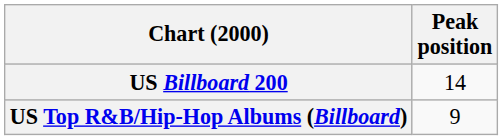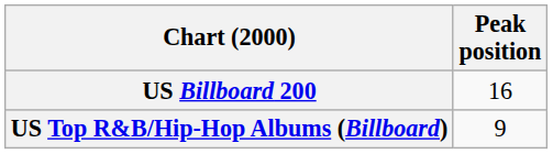 <table class="wikitable sortable plainrowheaders" style="text-align:center">
 <tr>
 <th scope="col">Chart (2000)</th>
 <th scope="col">Peak<br> position</th>
 </tr>
 <tr>
 <th scope="row">US <a href='#'><em>Billboard</em> 200</a></th>
-<td>14</td>
+<td>16</td>
 </tr>
 <tr>
 <th scope="row">US <a href='#'>Top R&B/Hip-Hop Albums</a> (<em><a href='#'>Billboard</a></em>)</th>
 <td>9</td>
 </tr>
 </table>
